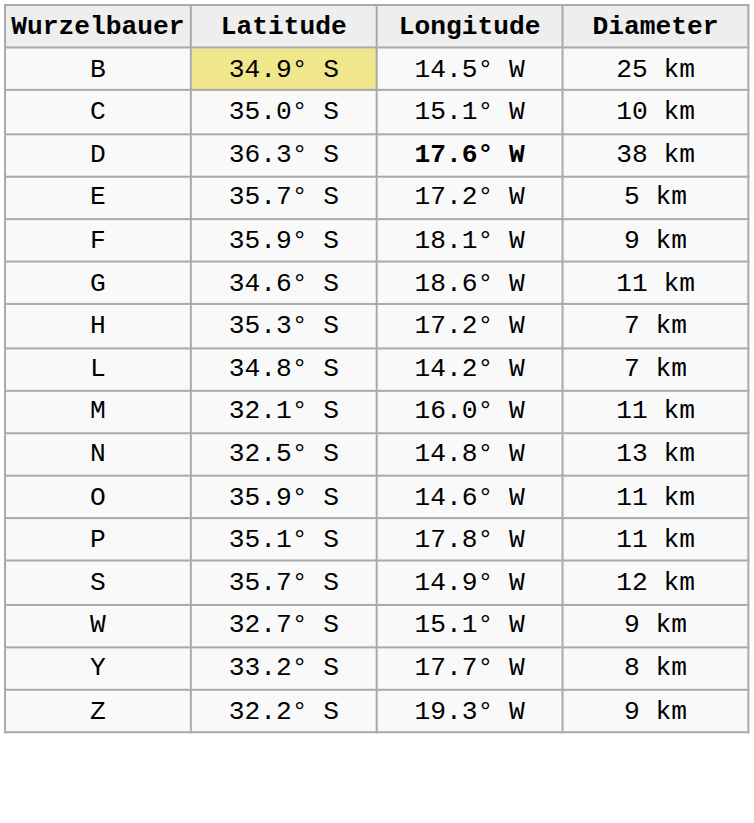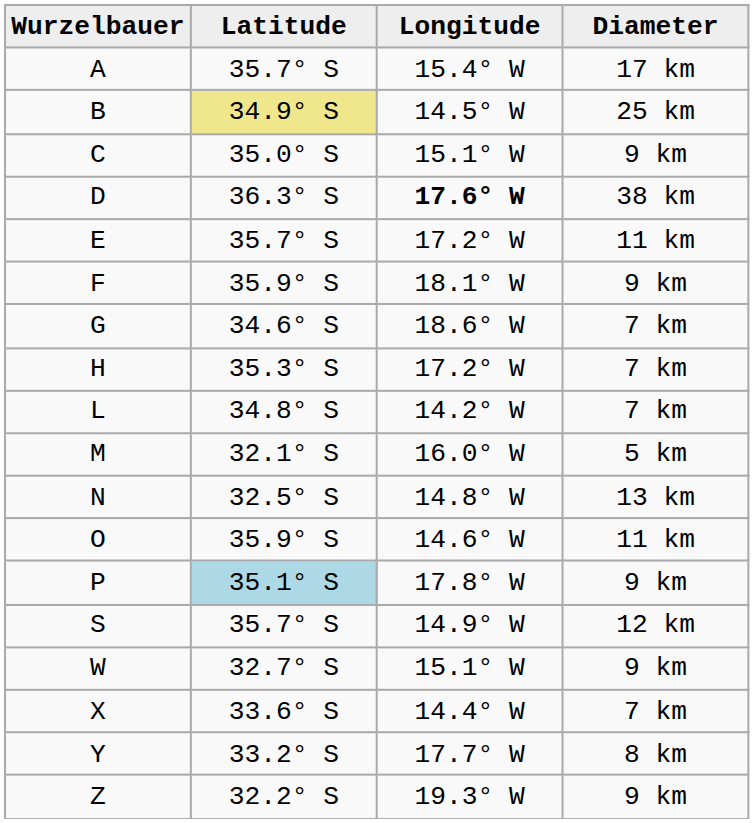 <table class="wikitable">
 <tr>
 <th width="25%" style="background:#eeeeee;">Wurzelbauer</th>
 <th width="25%" style="background:#eeeeee;">Latitude</th>
 <th width="25%" style="background:#eeeeee;">Longitude</th>
 <th width="25%" style="background:#eeeeee;">Diameter</th>
+</tr>
+<tr>
+<td align="center">A</td>
+<td align="center">35.7° S</td>
+<td align="center">15.4° W</td>
+<td align="center">17 km</td>
 </tr>
 <tr>
 <td align="center">B</td>
 <td align="center" style="background: khaki;">34.9° S</td>
 <td align="center">14.5° W</td>
 <td align="center">25 km</td>
 </tr>
 <tr>
 <td align="center">C</td>
 <td align="center">35.0° S</td>
 <td align="center">15.1° W</td>
-<td align="center">10 km</td>
+<td align="center">9 km</td>
 </tr>
 <tr>
 <td align="center">D</td>
 <td align="center">36.3° S</td>
 <td align="center"><strong>17.6° W</strong></td>
 <td align="center">38 km</td>
 </tr>
 <tr>
 <td align="center">E</td>
 <td align="center">35.7° S</td>
 <td align="center">17.2° W</td>
-<td align="center">5 km</td>
+<td align="center">11 km</td>
 </tr>
 <tr>
 <td align="center">F</td>
 <td align="center">35.9° S</td>
 <td align="center">18.1° W</td>
 <td align="center">9 km</td>
 </tr>
 <tr>
 <td align="center">G</td>
 <td align="center">34.6° S</td>
 <td align="center">18.6° W</td>
-<td align="center">11 km</td>
+<td align="center">7 km</td>
 </tr>
 <tr>
 <td align="center">H</td>
 <td align="center">35.3° S</td>
 <td align="center">17.2° W</td>
 <td align="center">7 km</td>
 </tr>
 <tr>
 <td align="center">L</td>
 <td align="center">34.8° S</td>
 <td align="center">14.2° W</td>
 <td align="center">7 km</td>
 </tr>
 <tr>
 <td align="center">M</td>
 <td align="center">32.1° S</td>
 <td align="center">16.0° W</td>
-<td align="center">11 km</td>
+<td align="center">5 km</td>
 </tr>
 <tr>
 <td align="center">N</td>
 <td align="center">32.5° S</td>
 <td align="center">14.8° W</td>
 <td align="center">13 km</td>
 </tr>
 <tr>
 <td align="center">O</td>
 <td align="center">35.9° S</td>
 <td align="center">14.6° W</td>
 <td align="center">11 km</td>
 </tr>
 <tr>
 <td align="center">P</td>
-<td align="center">35.1° S</td>
+<td align="center" style="background: lightblue;">35.1° S</td>
 <td align="center">17.8° W</td>
-<td align="center">11 km</td>
+<td align="center">9 km</td>
 </tr>
 <tr>
 <td align="center">S</td>
 <td align="center">35.7° S</td>
 <td align="center">14.9° W</td>
 <td align="center">12 km</td>
 </tr>
 <tr>
 <td align="center">W</td>
 <td align="center">32.7° S</td>
 <td align="center">15.1° W</td>
 <td align="center">9 km</td>
 </tr>
 <tr>
+<td align="center">X</td>
+<td align="center">33.6° S</td>
+<td align="center">14.4° W</td>
+<td align="center">7 km</td>
+</tr>
+<tr>
 <td align="center">Y</td>
 <td align="center">33.2° S</td>
 <td align="center">17.7° W</td>
 <td align="center">8 km</td>
 </tr>
 <tr>
 <td align="center">Z</td>
 <td align="center">32.2° S</td>
 <td align="center">19.3° W</td>
 <td align="center">9 km</td>
 </tr>
 </table>
